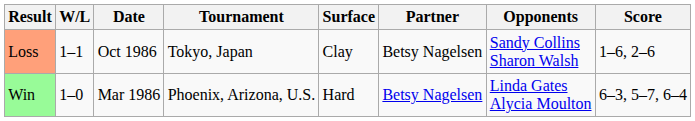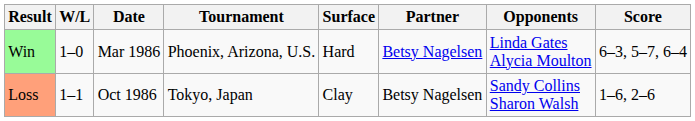 <table class="sortable wikitable">
 <tr>
 <th>Result</th>
 <th>W/L</th>
 <th>Date</th>
 <th>Tournament</th>
 <th>Surface</th>
 <th>Partner</th>
 <th>Opponents</th>
 <th>Score</th>
 </tr>
 <tr>
+<td style="background:#98fb98;">Win</td>
+<td>1–0</td>
+<td>Mar 1986</td>
+<td>Phoenix, Arizona, U.S.</td>
+<td>Hard</td>
+<td> <a href='#'>Betsy Nagelsen</a></td>
+<td> <a href='#'>Linda Gates</a> <br>  <a href='#'>Alycia Moulton</a></td>
+<td>6–3, 5–7, 6–4</td>
+</tr>
+<tr>
 <td style="background:#ffa07a;">Loss</td>
 <td>1–1</td>
 <td>Oct 1986</td>
 <td>Tokyo, Japan</td>
 <td>Clay</td>
 <td> Betsy Nagelsen</td>
 <td> <a href='#'>Sandy Collins</a> <br>  <a href='#'>Sharon Walsh</a></td>
 <td>1–6, 2–6</td>
 </tr>
-<tr>
-<td style="background:#98fb98;">Win</td>
-<td>1–0</td>
-<td>Mar 1986</td>
-<td>Phoenix, Arizona, U.S.</td>
-<td>Hard</td>
-<td> <a href='#'>Betsy Nagelsen</a></td>
-<td> <a href='#'>Linda Gates</a> <br>  <a href='#'>Alycia Moulton</a></td>
-<td>6–3, 5–7, 6–4</td>
-</tr>
 </table>
